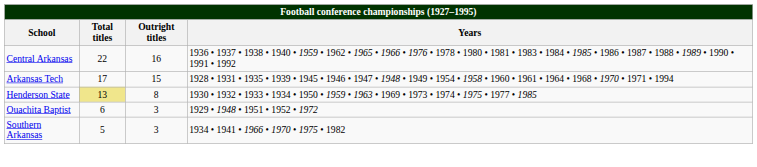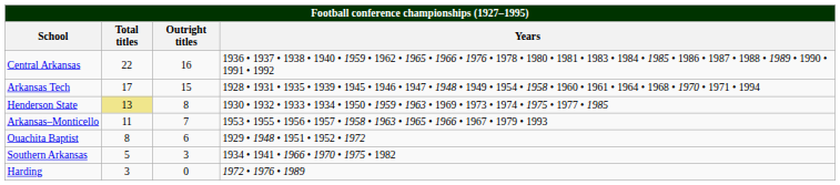 <table class="wikitable">
 <tr>
 <th colspan=4 style="background:#003300; color:white">Football conference championships (1927–1995)</th>
 </tr>
 <tr>
 <th>School</th>
 <th>Total titles</th>
 <th>Outright titles</th>
 <th>Years</th>
 </tr>
 <tr>
 <td><a href='#'>Central Arkansas</a></td>
 <td align=center>22</td>
 <td align=center>16</td>
 <td>1936 • 1937 • 1938 • 1940 • <em>1959</em> • 1962 • <em>1965</em> • <em>1966</em> • <em>1976</em> • 1978 • 1980 • 1981 • 1983 • 1984 • <em>1985</em> • 1986 • 1987 • 1988 • <em>1989</em> • 1990 • 1991 • 1992</td>
 </tr>
 <tr>
 <td><a href='#'>Arkansas Tech</a></td>
 <td align=center>17</td>
 <td align=center>15</td>
 <td>1928 • 1931 • 1935 • 1939 • 1945 • 1946 • 1947 • <em>1948</em> • 1949 • 1954 • <em>1958</em> • 1960 • 1961 • 1964 • 1968 • <em>1970</em> • 1971 • 1994</td>
 </tr>
 <tr>
 <td><a href='#'>Henderson State</a></td>
 <td align=center style="background: khaki;">13</td>
 <td align=center>8</td>
 <td>1930 • 1932 • 1933 • 1934 • 1950 • <em>1959</em> • <em>1963</em> • 1969 • 1973 • 1974 • <em>1975</em> • 1977 • <em>1985</em></td>
 </tr>
 <tr>
+<td nowrap><a href='#'>Arkansas–Monticello</a></td>
+<td align=center>11</td>
+<td align=center>7</td>
+<td>1953 • 1955 • 1956 • 1957 • <em>1958</em> • <em>1963</em> • <em>1965</em> • <em>1966</em> • 1967 • 1979 • 1993</td>
+</tr>
+<tr>
 <td><a href='#'>Ouachita Baptist</a></td>
+<td align=center>8</td>
 <td align=center>6</td>
-<td align=center>3</td>
 <td>1929 • <em>1948</em> • 1951 • 1952 • <em>1972</em></td>
 </tr>
 <tr>
 <td><a href='#'>Southern Arkansas</a></td>
 <td align=center>5</td>
 <td align=center>3</td>
 <td>1934 • 1941 • <em>1966</em> • <em>1970</em> • <em>1975</em> • 1982</td>
 </tr>
+<tr>
+<td><a href='#'>Harding</a></td>
+<td align=center>3</td>
+<td align=center>0</td>
+<td><em>1972</em> • <em>1976</em> • <em>1989</em></td>
+</tr>
 </table>
